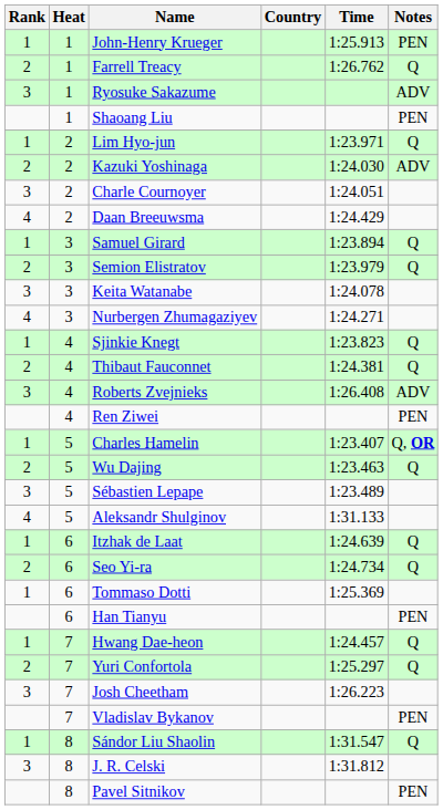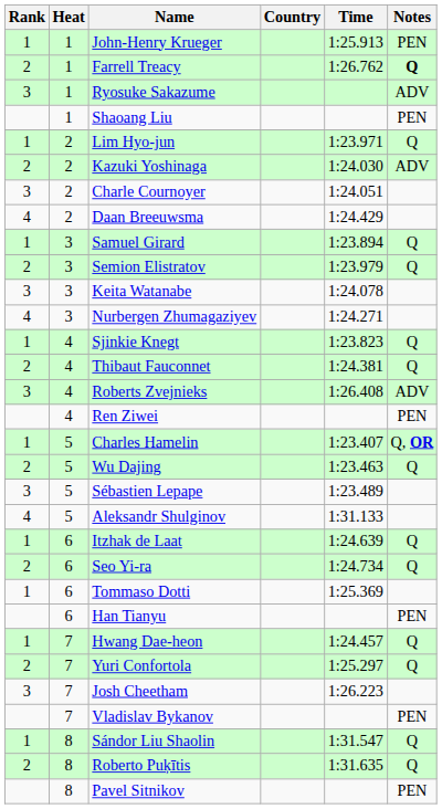 <table class="wikitable sortable" style="text-align:center">
 <tr>
 <th>Rank</th>
 <th>Heat</th>
 <th>Name</th>
 <th>Country</th>
 <th>Time</th>
 <th>Notes</th>
 </tr>
 <tr bgcolor=ccffcc>
 <td>1</td>
 <td>1</td>
 <td align=left><a href='#'>John-Henry Krueger</a></td>
 <td align=left></td>
 <td>1:25.913</td>
 <td>PEN</td>
 </tr>
 <tr bgcolor=ccffcc>
 <td>2</td>
 <td>1</td>
 <td align=left><a href='#'>Farrell Treacy</a></td>
 <td align=left></td>
 <td>1:26.762</td>
-<td>Q</td>
+<td><strong>Q</strong></td>
 </tr>
 <tr bgcolor=ccffcc>
 <td>3</td>
 <td>1</td>
 <td align=left><a href='#'>Ryosuke Sakazume</a></td>
 <td align=left></td>
 <td></td>
 <td>ADV</td>
 </tr>
 <tr>
 <td></td>
 <td>1</td>
 <td align=left><a href='#'>Shaoang Liu</a></td>
 <td align=left></td>
 <td></td>
 <td>PEN</td>
 </tr>
 <tr bgcolor=ccffcc>
 <td>1</td>
 <td>2</td>
 <td align=left><a href='#'>Lim Hyo-jun</a></td>
 <td align=left></td>
 <td>1:23.971</td>
 <td>Q</td>
 </tr>
 <tr bgcolor=ccffcc>
 <td>2</td>
 <td>2</td>
 <td align=left><a href='#'>Kazuki Yoshinaga</a></td>
 <td align=left></td>
 <td>1:24.030</td>
 <td>ADV</td>
 </tr>
 <tr>
 <td>3</td>
 <td>2</td>
 <td align=left><a href='#'>Charle Cournoyer</a></td>
 <td align=left></td>
 <td>1:24.051</td>
 <td></td>
 </tr>
 <tr>
 <td>4</td>
 <td>2</td>
 <td align=left><a href='#'>Daan Breeuwsma</a></td>
 <td align=left></td>
 <td>1:24.429</td>
 <td></td>
 </tr>
 <tr bgcolor=ccffcc>
 <td>1</td>
 <td>3</td>
 <td align=left><a href='#'>Samuel Girard</a></td>
 <td align=left></td>
 <td>1:23.894</td>
 <td>Q</td>
 </tr>
 <tr bgcolor=ccffcc>
 <td>2</td>
 <td>3</td>
 <td align=left><a href='#'>Semion Elistratov</a></td>
 <td align=left></td>
 <td>1:23.979</td>
 <td>Q</td>
 </tr>
 <tr>
 <td>3</td>
 <td>3</td>
 <td align=left><a href='#'>Keita Watanabe</a></td>
 <td align=left></td>
 <td>1:24.078</td>
 <td></td>
 </tr>
 <tr>
 <td>4</td>
 <td>3</td>
 <td align=left><a href='#'>Nurbergen Zhumagaziyev</a></td>
 <td align=left></td>
 <td>1:24.271</td>
 <td></td>
 </tr>
 <tr bgcolor=ccffcc>
 <td>1</td>
 <td>4</td>
 <td align=left><a href='#'>Sjinkie Knegt</a></td>
 <td align=left></td>
 <td>1:23.823</td>
 <td>Q</td>
 </tr>
 <tr bgcolor=ccffcc>
 <td>2</td>
 <td>4</td>
 <td align=left><a href='#'>Thibaut Fauconnet</a></td>
 <td align=left></td>
 <td>1:24.381</td>
 <td>Q</td>
 </tr>
 <tr bgcolor=ccffcc>
 <td>3</td>
 <td>4</td>
 <td align=left><a href='#'>Roberts Zvejnieks</a></td>
 <td align=left></td>
 <td>1:26.408</td>
 <td>ADV</td>
 </tr>
 <tr>
 <td></td>
 <td>4</td>
 <td align=left><a href='#'>Ren Ziwei</a></td>
 <td align=left></td>
 <td></td>
 <td>PEN</td>
 </tr>
 <tr bgcolor=ccffcc>
 <td>1</td>
 <td>5</td>
 <td align=left><a href='#'>Charles Hamelin</a></td>
 <td align=left></td>
 <td>1:23.407</td>
 <td>Q, <strong><a href='#'>OR</a></strong></td>
 </tr>
 <tr bgcolor=ccffcc>
 <td>2</td>
 <td>5</td>
 <td align=left><a href='#'>Wu Dajing</a></td>
 <td align=left></td>
 <td>1:23.463</td>
 <td>Q</td>
 </tr>
 <tr>
 <td>3</td>
 <td>5</td>
 <td align=left><a href='#'>Sébastien Lepape</a></td>
 <td align=left></td>
 <td>1:23.489</td>
 <td></td>
 </tr>
 <tr>
 <td>4</td>
 <td>5</td>
 <td align=left><a href='#'>Aleksandr Shulginov</a></td>
 <td align=left></td>
 <td>1:31.133</td>
 <td></td>
 </tr>
 <tr bgcolor=ccffcc>
 <td>1</td>
 <td>6</td>
 <td align=left><a href='#'>Itzhak de Laat</a></td>
 <td align=left></td>
 <td>1:24.639</td>
 <td>Q</td>
 </tr>
 <tr bgcolor=ccffcc>
 <td>2</td>
 <td>6</td>
 <td align=left><a href='#'>Seo Yi-ra</a></td>
 <td align=left></td>
 <td>1:24.734</td>
 <td>Q</td>
 </tr>
 <tr>
 <td>1</td>
 <td>6</td>
 <td align=left><a href='#'>Tommaso Dotti</a></td>
 <td align=left></td>
 <td>1:25.369</td>
 <td></td>
 </tr>
 <tr>
 <td></td>
 <td>6</td>
 <td align=left><a href='#'>Han Tianyu</a></td>
 <td align=left></td>
 <td></td>
 <td>PEN</td>
 </tr>
 <tr bgcolor=ccffcc>
 <td>1</td>
 <td>7</td>
 <td align=left><a href='#'>Hwang Dae-heon</a></td>
 <td align=left></td>
 <td>1:24.457</td>
 <td>Q</td>
 </tr>
 <tr bgcolor=ccffcc>
 <td>2</td>
 <td>7</td>
 <td align=left><a href='#'>Yuri Confortola</a></td>
 <td align=left></td>
 <td>1:25.297</td>
 <td>Q</td>
 </tr>
 <tr>
 <td>3</td>
 <td>7</td>
 <td align=left><a href='#'>Josh Cheetham</a></td>
 <td align=left></td>
 <td>1:26.223</td>
 <td></td>
 </tr>
 <tr>
 <td></td>
 <td>7</td>
 <td align=left><a href='#'>Vladislav Bykanov</a></td>
 <td align=left></td>
 <td></td>
 <td>PEN</td>
 </tr>
 <tr bgcolor=ccffcc>
 <td>1</td>
 <td>8</td>
 <td align=left><a href='#'>Sándor Liu Shaolin</a></td>
 <td align=left></td>
 <td>1:31.547</td>
 <td>Q</td>
 </tr>
-<tr>
-<td>3</td>
+<tr bgcolor=ccffcc>
+<td>2</td>
 <td>8</td>
-<td align=left><a href='#'>J. R. Celski</a></td>
+<td align=left><a href='#'>Roberto Puķītis</a></td>
 <td align=left></td>
-<td>1:31.812</td>
-<td></td>
+<td>1:31.635</td>
+<td>Q</td>
 </tr>
 <tr>
 <td></td>
 <td>8</td>
 <td align=left><a href='#'>Pavel Sitnikov</a></td>
 <td align=left></td>
 <td></td>
 <td>PEN</td>
 </tr>
 </table>
